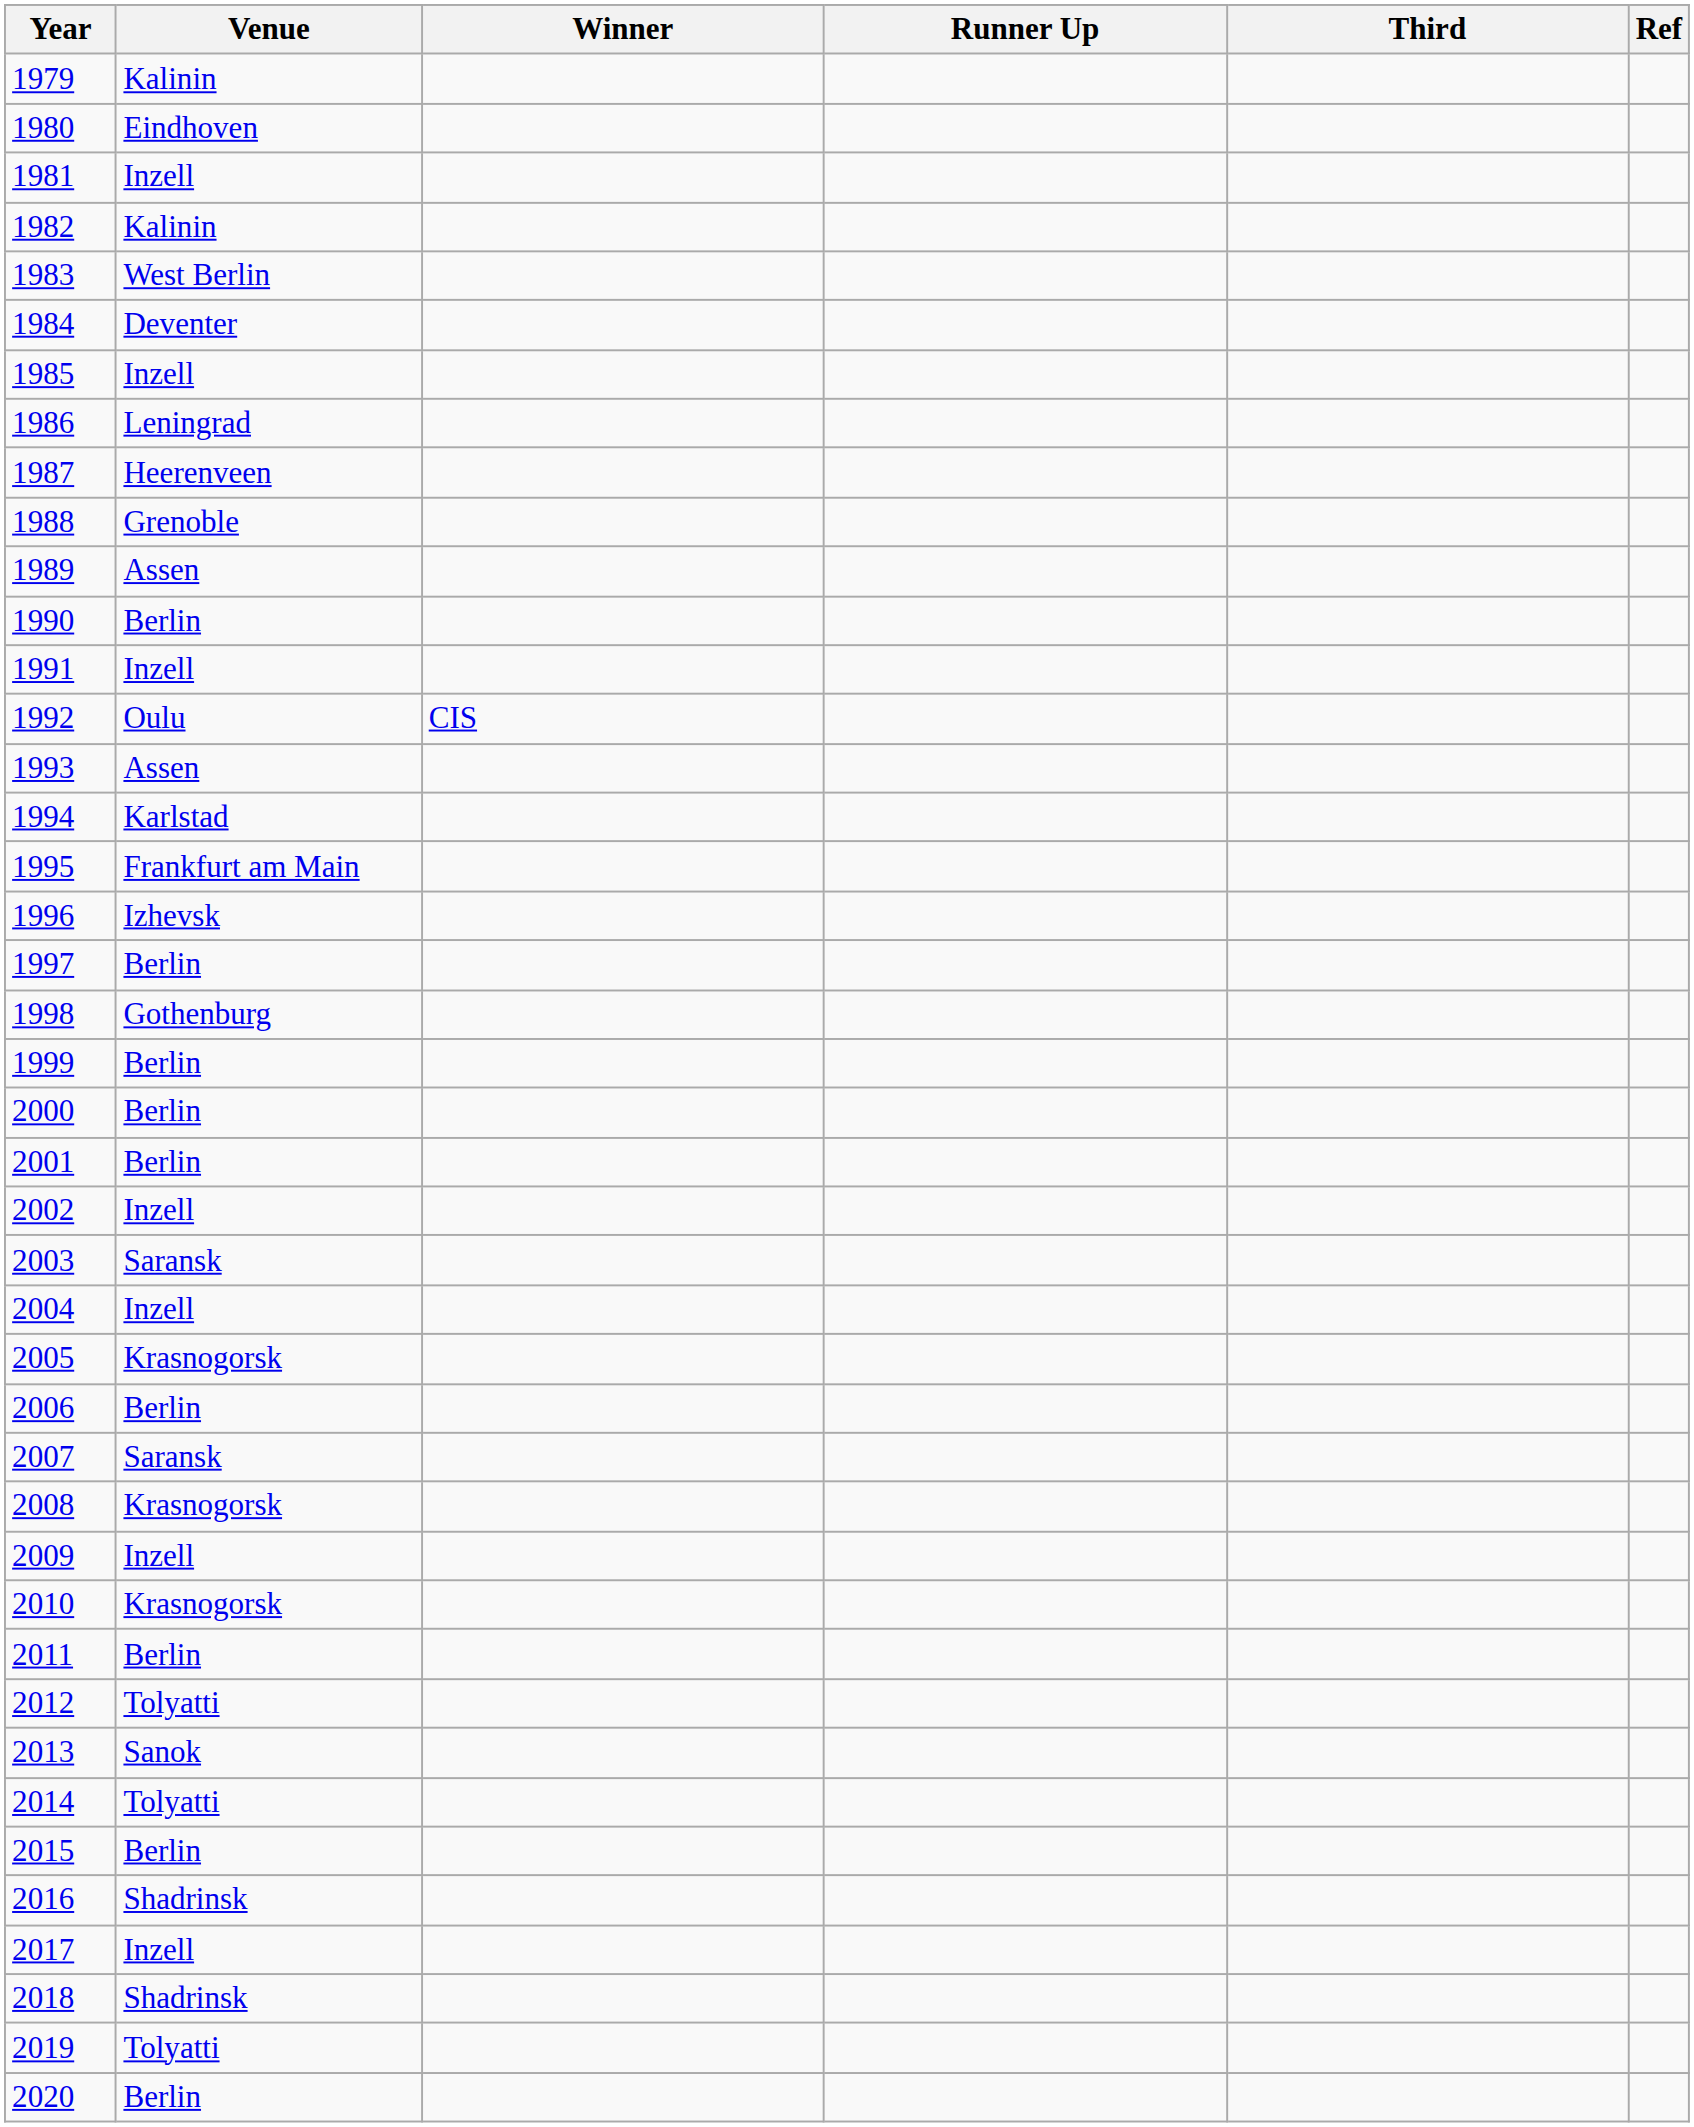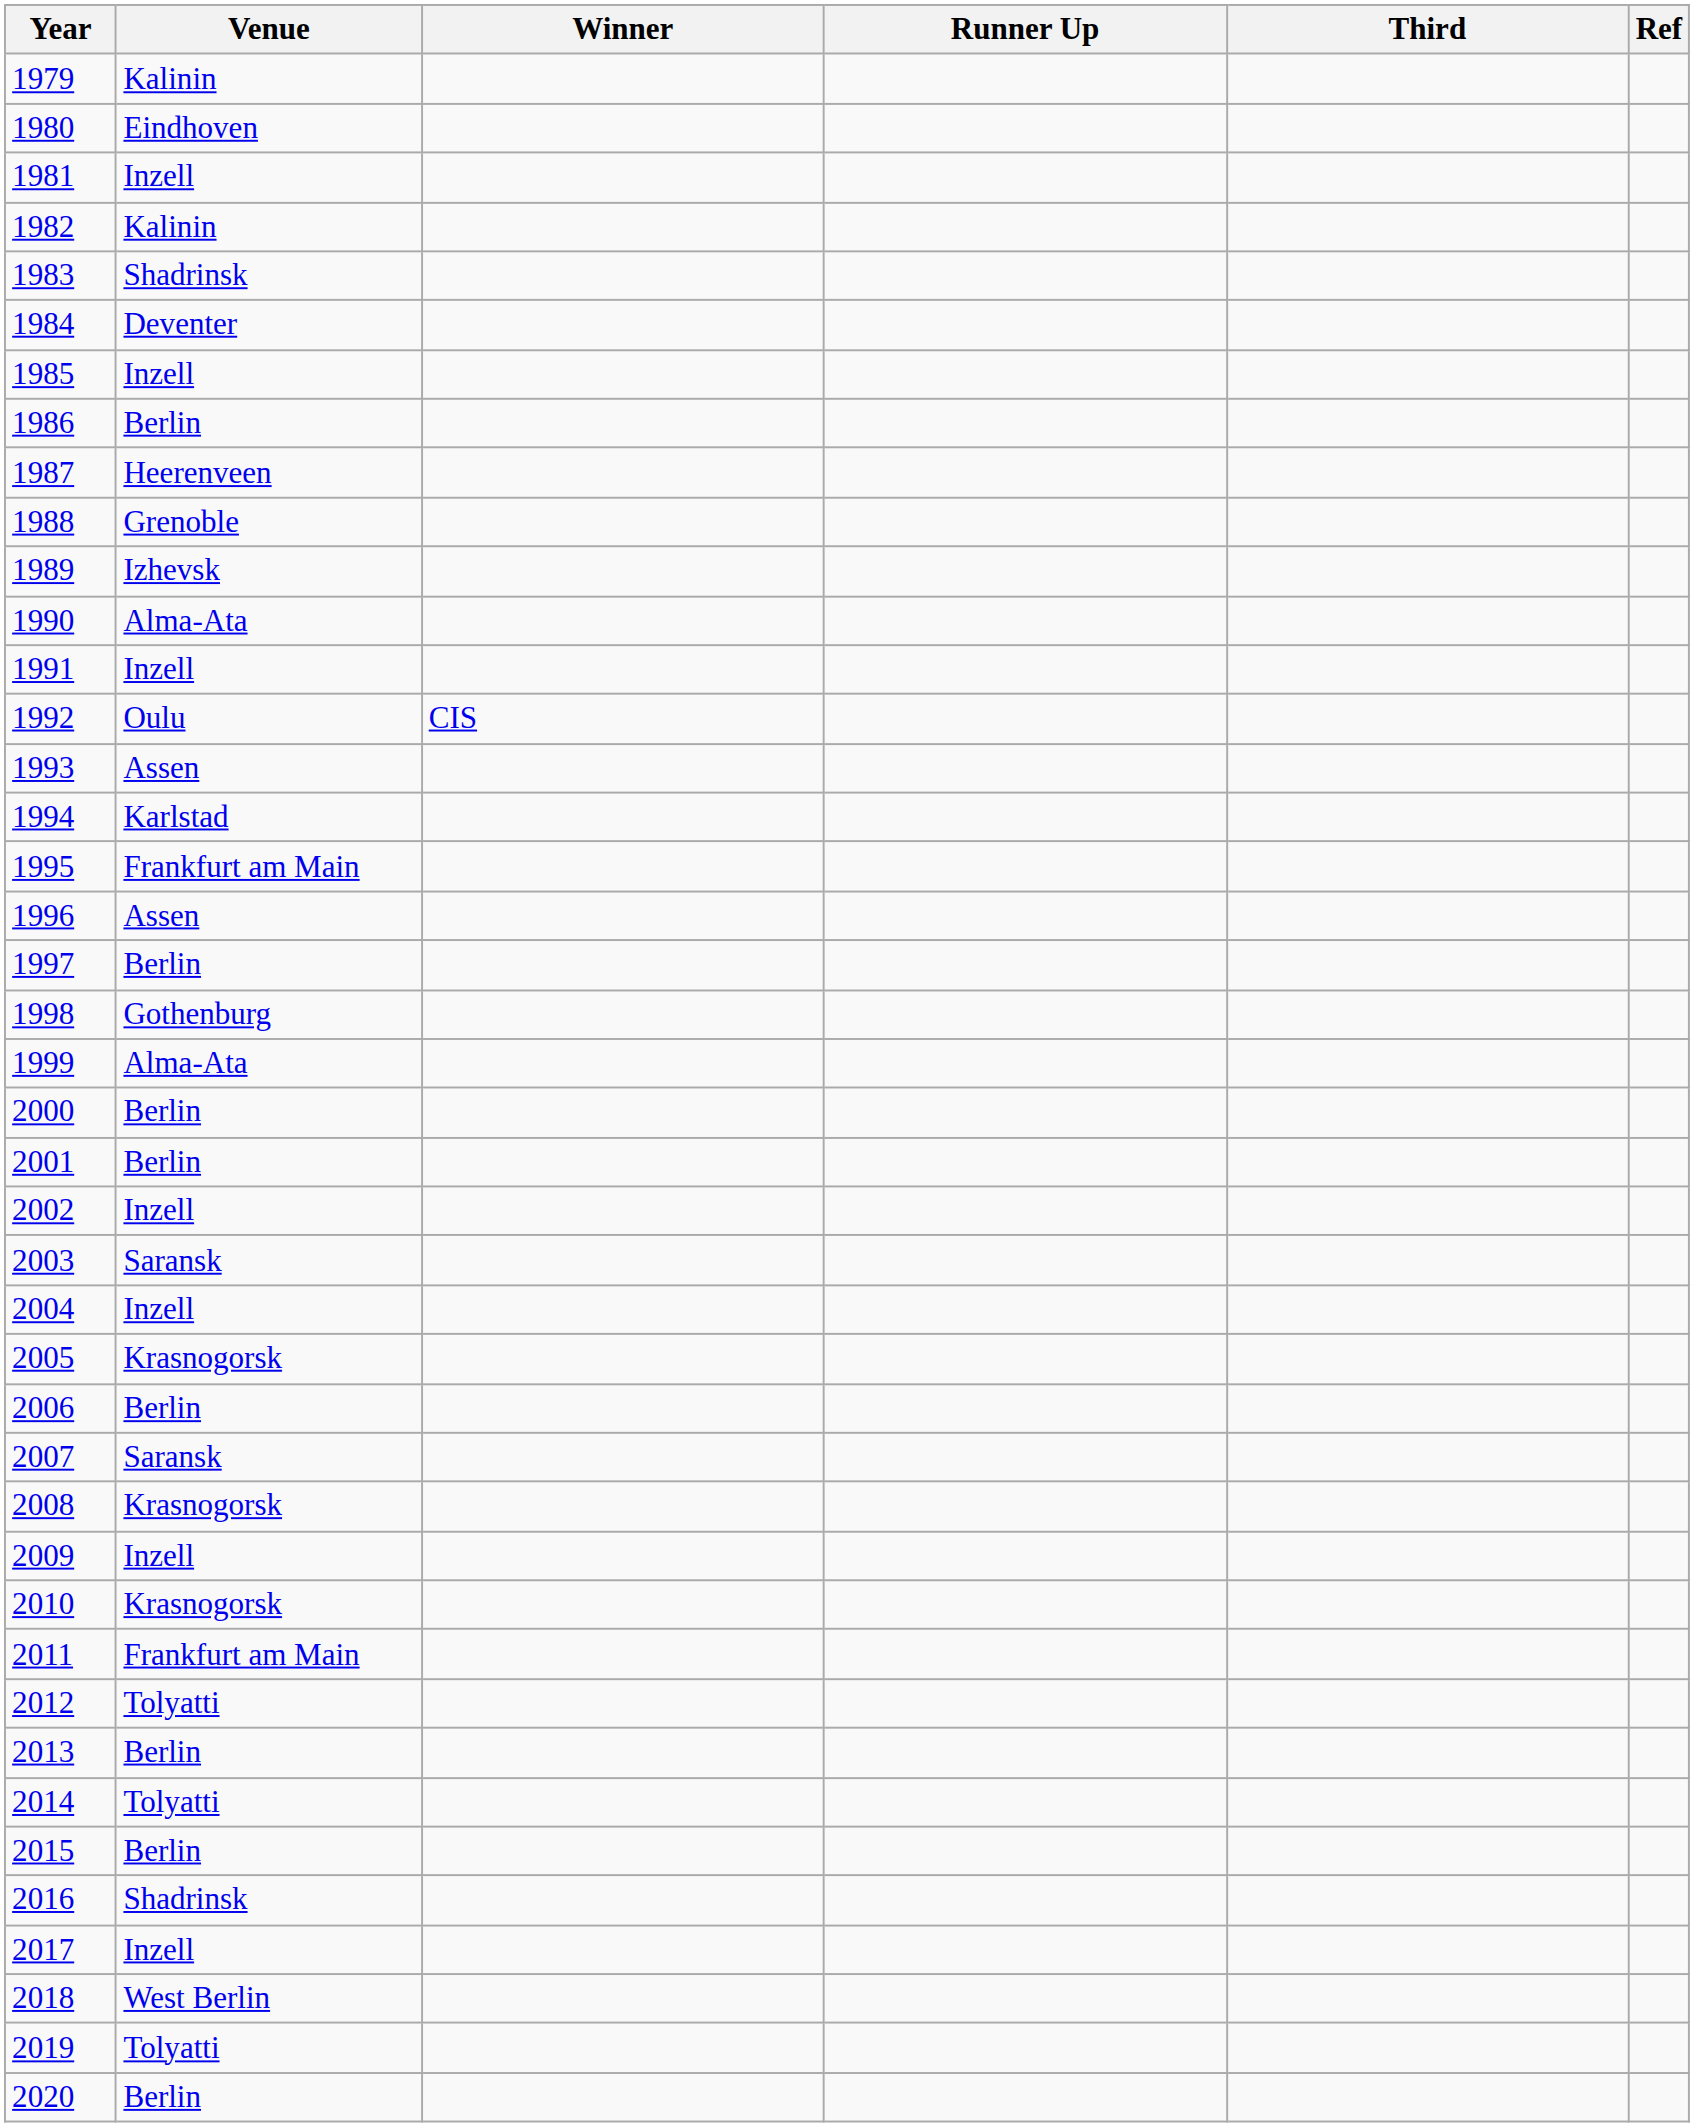 <table class="wikitable">
 <tr>
 <th width=50 >Year</th>
 <th width=150 >Venue</th>
 <th width=200 >Winner</th>
 <th width=200 >Runner Up</th>
 <th width=200 >Third</th>
 <th width=20>Ref</th>
 </tr>
 <tr>
 <td><a href='#'>1979</a></td>
 <td> <a href='#'>Kalinin</a></td>
 <td></td>
 <td></td>
 <td></td>
 <td></td>
 </tr>
 <tr>
 <td><a href='#'>1980</a></td>
 <td> <a href='#'>Eindhoven</a></td>
 <td></td>
 <td></td>
 <td></td>
 <td></td>
 </tr>
 <tr>
 <td><a href='#'>1981</a></td>
 <td> <a href='#'>Inzell</a></td>
 <td></td>
 <td></td>
 <td></td>
 <td></td>
 </tr>
 <tr>
 <td><a href='#'>1982</a></td>
 <td> <a href='#'>Kalinin</a></td>
 <td></td>
 <td></td>
 <td></td>
 <td></td>
 </tr>
 <tr>
 <td><a href='#'>1983</a></td>
-<td> <a href='#'>West Berlin</a></td>
+<td> <a href='#'>Shadrinsk</a></td>
 <td></td>
 <td></td>
 <td></td>
 <td></td>
 </tr>
 <tr>
 <td><a href='#'>1984</a></td>
 <td> <a href='#'>Deventer</a></td>
 <td></td>
 <td></td>
 <td></td>
 <td></td>
 </tr>
 <tr>
 <td><a href='#'>1985</a></td>
 <td> <a href='#'>Inzell</a></td>
 <td></td>
 <td></td>
 <td></td>
 <td></td>
 </tr>
 <tr>
 <td><a href='#'>1986</a></td>
-<td> <a href='#'>Leningrad</a></td>
+<td> <a href='#'>Berlin</a></td>
 <td></td>
 <td></td>
 <td></td>
 <td></td>
 </tr>
 <tr>
 <td><a href='#'>1987</a></td>
 <td> <a href='#'>Heerenveen</a></td>
 <td></td>
 <td></td>
 <td></td>
 <td></td>
 </tr>
 <tr>
 <td><a href='#'>1988</a></td>
 <td> <a href='#'>Grenoble</a></td>
 <td></td>
 <td></td>
 <td></td>
 <td></td>
 </tr>
 <tr>
 <td><a href='#'>1989</a></td>
-<td> <a href='#'>Assen</a></td>
+<td> <a href='#'>Izhevsk</a></td>
 <td></td>
 <td></td>
 <td></td>
 <td></td>
 </tr>
 <tr>
 <td><a href='#'>1990</a></td>
-<td> <a href='#'>Berlin</a></td>
+<td> <a href='#'>Alma-Ata</a></td>
 <td></td>
 <td></td>
 <td></td>
 <td></td>
 </tr>
 <tr>
 <td><a href='#'>1991</a></td>
 <td> <a href='#'>Inzell</a></td>
 <td></td>
 <td></td>
 <td></td>
 <td></td>
 </tr>
 <tr>
 <td><a href='#'>1992</a></td>
 <td> <a href='#'>Oulu</a></td>
 <td> <a href='#'>CIS</a></td>
 <td></td>
 <td></td>
 <td></td>
 </tr>
 <tr>
 <td><a href='#'>1993</a></td>
 <td> <a href='#'>Assen</a></td>
 <td></td>
 <td></td>
 <td></td>
 <td></td>
 </tr>
 <tr>
 <td><a href='#'>1994</a></td>
 <td> <a href='#'>Karlstad</a></td>
 <td></td>
 <td></td>
 <td></td>
 <td></td>
 </tr>
 <tr>
 <td><a href='#'>1995</a></td>
 <td> <a href='#'>Frankfurt am Main</a></td>
 <td></td>
 <td></td>
 <td></td>
 <td></td>
 </tr>
 <tr>
 <td><a href='#'>1996</a></td>
-<td> <a href='#'>Izhevsk</a></td>
+<td> <a href='#'>Assen</a></td>
 <td></td>
 <td></td>
 <td></td>
 <td></td>
 </tr>
 <tr>
 <td><a href='#'>1997</a></td>
 <td> <a href='#'>Berlin</a></td>
 <td></td>
 <td></td>
 <td></td>
 <td></td>
 </tr>
 <tr>
 <td><a href='#'>1998</a></td>
 <td> <a href='#'>Gothenburg</a></td>
 <td></td>
 <td></td>
 <td></td>
 <td></td>
 </tr>
 <tr>
 <td><a href='#'>1999</a></td>
-<td> <a href='#'>Berlin</a></td>
+<td> <a href='#'>Alma-Ata</a></td>
 <td></td>
 <td></td>
 <td></td>
 <td></td>
 </tr>
 <tr>
 <td><a href='#'>2000</a></td>
 <td> <a href='#'>Berlin</a></td>
 <td></td>
 <td></td>
 <td></td>
 <td></td>
 </tr>
 <tr>
 <td><a href='#'>2001</a></td>
 <td> <a href='#'>Berlin</a></td>
 <td></td>
 <td></td>
 <td></td>
 <td></td>
 </tr>
 <tr>
 <td><a href='#'>2002</a></td>
 <td> <a href='#'>Inzell</a></td>
 <td></td>
 <td></td>
 <td></td>
 <td></td>
 </tr>
 <tr>
 <td><a href='#'>2003</a></td>
 <td> <a href='#'>Saransk</a></td>
 <td></td>
 <td></td>
 <td></td>
 <td></td>
 </tr>
 <tr>
 <td><a href='#'>2004</a></td>
 <td> <a href='#'>Inzell</a></td>
 <td></td>
 <td></td>
 <td></td>
 <td></td>
 </tr>
 <tr>
 <td><a href='#'>2005</a></td>
 <td> <a href='#'>Krasnogorsk</a></td>
 <td></td>
 <td></td>
 <td></td>
 <td></td>
 </tr>
 <tr>
 <td><a href='#'>2006</a></td>
 <td> <a href='#'>Berlin</a></td>
 <td></td>
 <td></td>
 <td></td>
 <td></td>
 </tr>
 <tr>
 <td><a href='#'>2007</a></td>
 <td> <a href='#'>Saransk</a></td>
 <td></td>
 <td></td>
 <td></td>
 <td></td>
 </tr>
 <tr>
 <td><a href='#'>2008</a></td>
 <td> <a href='#'>Krasnogorsk</a></td>
 <td></td>
 <td></td>
 <td></td>
 <td></td>
 </tr>
 <tr>
 <td><a href='#'>2009</a></td>
 <td> <a href='#'>Inzell</a></td>
 <td></td>
 <td></td>
 <td></td>
 <td></td>
 </tr>
 <tr>
 <td><a href='#'>2010</a></td>
 <td> <a href='#'>Krasnogorsk</a></td>
 <td></td>
 <td></td>
 <td></td>
 <td></td>
 </tr>
 <tr>
 <td><a href='#'>2011</a></td>
-<td> <a href='#'>Berlin</a></td>
+<td> <a href='#'>Frankfurt am Main</a></td>
 <td></td>
 <td></td>
 <td></td>
 <td></td>
 </tr>
 <tr>
 <td><a href='#'>2012</a></td>
 <td> <a href='#'>Tolyatti</a></td>
 <td></td>
 <td></td>
 <td></td>
 <td></td>
 </tr>
 <tr>
 <td><a href='#'>2013</a></td>
-<td> <a href='#'>Sanok</a></td>
+<td> <a href='#'>Berlin</a></td>
 <td></td>
 <td></td>
 <td></td>
 <td></td>
 </tr>
 <tr>
 <td><a href='#'>2014</a></td>
 <td> <a href='#'>Tolyatti</a></td>
 <td></td>
 <td></td>
 <td></td>
 <td></td>
 </tr>
 <tr>
 <td><a href='#'>2015</a></td>
 <td> <a href='#'>Berlin</a></td>
 <td></td>
 <td></td>
 <td></td>
 <td></td>
 </tr>
 <tr>
 <td><a href='#'>2016</a></td>
 <td> <a href='#'>Shadrinsk</a></td>
 <td></td>
 <td></td>
 <td></td>
 <td></td>
 </tr>
 <tr>
 <td><a href='#'>2017</a></td>
 <td> <a href='#'>Inzell</a></td>
 <td></td>
 <td></td>
 <td></td>
 <td></td>
 </tr>
 <tr>
 <td><a href='#'>2018</a></td>
-<td> <a href='#'>Shadrinsk</a></td>
+<td> <a href='#'>West Berlin</a></td>
 <td></td>
 <td></td>
 <td></td>
 <td></td>
 </tr>
 <tr>
 <td><a href='#'>2019</a></td>
 <td> <a href='#'>Tolyatti</a></td>
 <td></td>
 <td></td>
 <td></td>
 <td></td>
 </tr>
 <tr>
 <td><a href='#'>2020</a></td>
 <td> <a href='#'>Berlin</a></td>
 <td></td>
 <td></td>
 <td></td>
 <td></td>
 </tr>
 </table>
